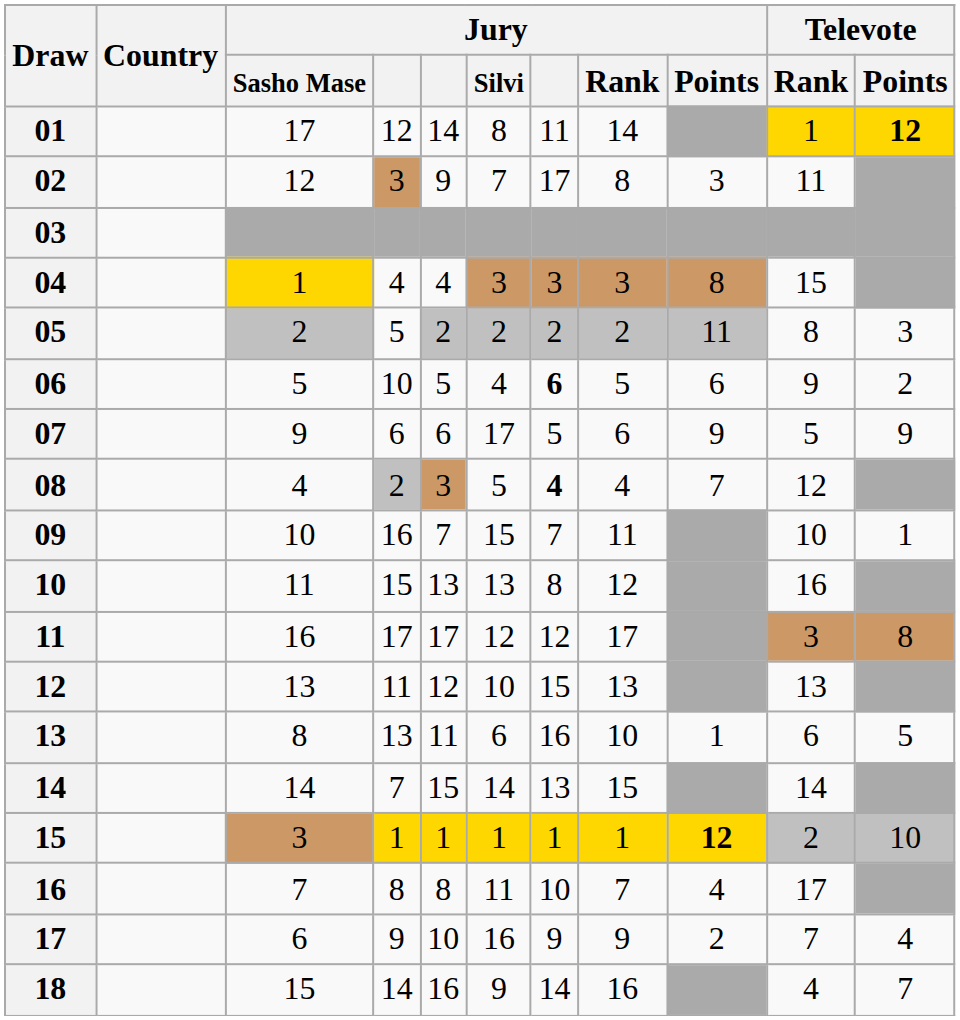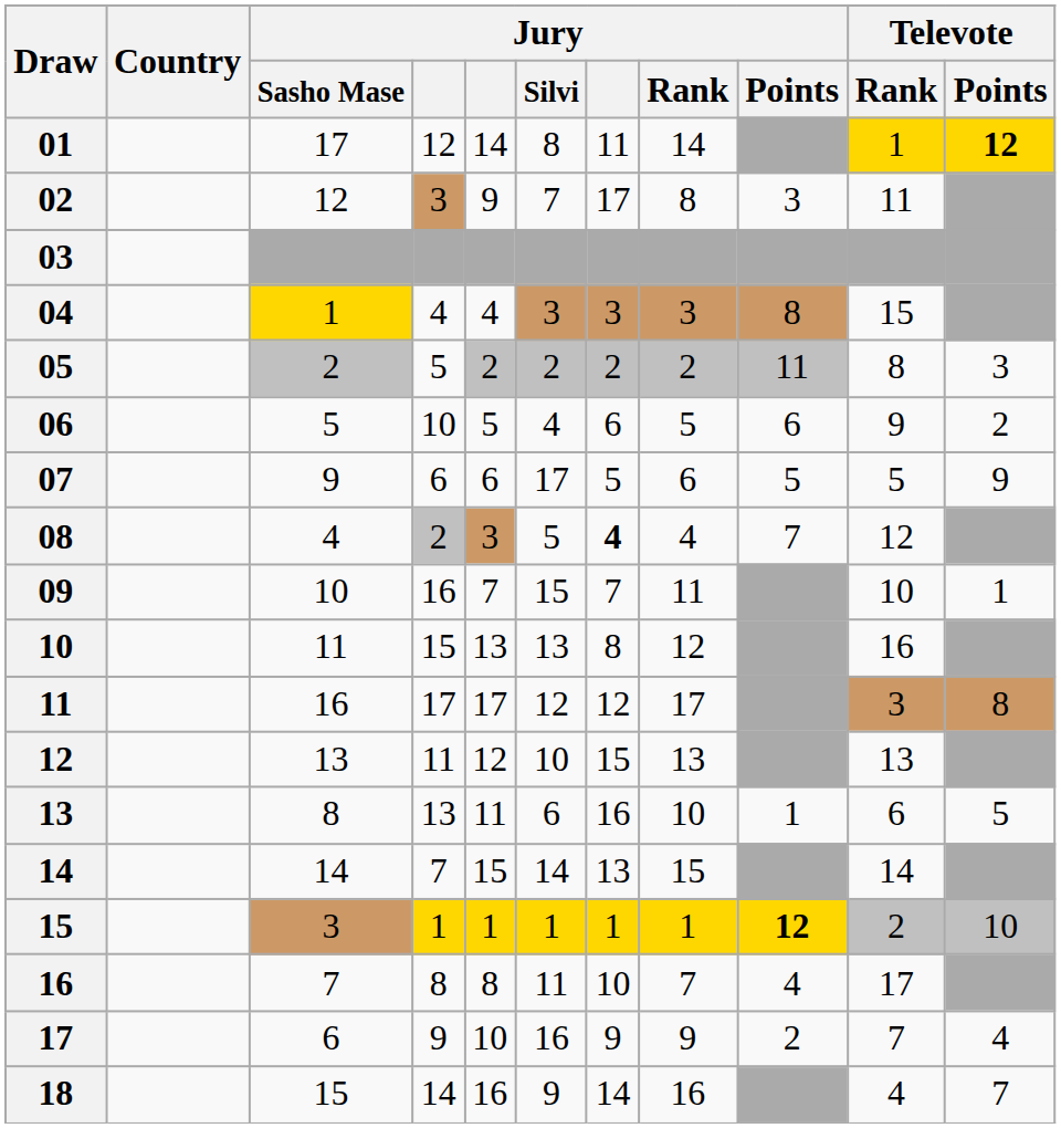 <table class="sortable wikitable collapsible plainrowheaders" style="text-align:center;">
 <tr>
 </tr>
 <tr>
 <th scope="col" rowspan="2">Draw</th>
 <th scope="col" rowspan="2">Country</th>
 <th scope="col" colspan="7">Jury</th>
 <th scope="col" colspan="2">Televote</th>
 </tr>
 <tr>
 <th scope="col"><small>Sasho Mase</small></th>
 <th scope="col"><small></small></th>
 <th scope="col"><small></small></th>
 <th scope="col"><small>Silvi</small></th>
 <th scope="col"><small></small></th>
 <th scope="col">Rank</th>
 <th scope="col">Points</th>
 <th scope="col">Rank</th>
 <th scope="col">Points</th>
 </tr>
 <tr>
 <th scope="row" style="text-align:center;">01</th>
 <td style="text-align:left;"></td>
 <td>17</td>
 <td>12</td>
 <td>14</td>
 <td>8</td>
 <td>11</td>
 <td>14</td>
 <td style="background:#AAAAAA;"></td>
 <td style="background:gold;">1</td>
 <td style="background:gold;"><strong>12</strong></td>
 </tr>
 <tr>
 <th scope="row" style="text-align:center;">02</th>
 <td style="text-align:left;"></td>
 <td>12</td>
 <td style="background:#CC9966;">3</td>
 <td>9</td>
 <td>7</td>
 <td>17</td>
 <td>8</td>
 <td>3</td>
 <td>11</td>
 <td style="background:#AAAAAA;"></td>
 </tr>
 <tr class="sortbottom">
 <th scope="row" style="text-align:center;">03</th>
 <td style="text-align:left;"></td>
 <td style="background:#AAAAAA;"></td>
 <td style="background:#AAAAAA;"></td>
 <td style="background:#AAAAAA;"></td>
 <td style="background:#AAAAAA;"></td>
 <td style="background:#AAAAAA;"></td>
 <td style="background:#AAAAAA;"></td>
 <td style="background:#AAAAAA;"></td>
 <td style="background:#AAAAAA;"></td>
 <td style="background:#AAAAAA;"></td>
 </tr>
 <tr>
 <th scope="row" style="text-align:center;">04</th>
 <td style="text-align:left;"></td>
 <td style="background:gold;">1</td>
 <td>4</td>
 <td>4</td>
 <td style="background:#CC9966;">3</td>
 <td style="background:#CC9966;">3</td>
 <td style="background:#CC9966;">3</td>
 <td style="background:#CC9966;">8</td>
 <td>15</td>
 <td style="background:#AAAAAA;"></td>
 </tr>
 <tr>
 <th scope="row" style="text-align:center;">05</th>
 <td style="text-align:left;"></td>
 <td style="background:silver;">2</td>
 <td>5</td>
 <td style="background:silver;">2</td>
 <td style="background:silver;">2</td>
 <td style="background:silver;">2</td>
 <td style="background:silver;">2</td>
 <td style="background:silver;">11</td>
 <td>8</td>
 <td>3</td>
 </tr>
 <tr>
 <th scope="row" style="text-align:center;">06</th>
 <td style="text-align:left;"></td>
 <td>5</td>
 <td>10</td>
 <td>5</td>
 <td>4</td>
-<td><strong>6</strong></td>
+<td>6</td>
 <td>5</td>
 <td>6</td>
 <td>9</td>
 <td>2</td>
 </tr>
 <tr>
 <th scope="row" style="text-align:center;">07</th>
 <td style="text-align:left;"></td>
 <td>9</td>
 <td>6</td>
 <td>6</td>
 <td>17</td>
 <td>5</td>
 <td>6</td>
-<td>9</td>
+<td>5</td>
 <td>5</td>
 <td>9</td>
 </tr>
 <tr>
 <th scope="row" style="text-align:center;">08</th>
 <td style="text-align:left;"></td>
 <td>4</td>
 <td style="background:silver;">2</td>
 <td style="background:#CC9966;">3</td>
 <td>5</td>
 <td><strong>4</strong></td>
 <td>4</td>
 <td>7</td>
 <td>12</td>
 <td style="background:#AAAAAA;"></td>
 </tr>
 <tr>
 <th scope="row" style="text-align:center;">09</th>
 <td style="text-align:left;"></td>
 <td>10</td>
 <td>16</td>
 <td>7</td>
 <td>15</td>
 <td>7</td>
 <td>11</td>
 <td style="background:#AAAAAA;"></td>
 <td>10</td>
 <td>1</td>
 </tr>
 <tr>
 <th scope="row" style="text-align:center;">10</th>
 <td style="text-align:left;"></td>
 <td>11</td>
 <td>15</td>
 <td>13</td>
 <td>13</td>
 <td>8</td>
 <td>12</td>
 <td style="background:#AAAAAA;"></td>
 <td>16</td>
 <td style="background:#AAAAAA;"></td>
 </tr>
 <tr>
 <th scope="row" style="text-align:center;">11</th>
 <td style="text-align:left;"></td>
 <td>16</td>
 <td>17</td>
 <td>17</td>
 <td>12</td>
 <td>12</td>
 <td>17</td>
 <td style="background:#AAAAAA;"></td>
 <td style="background:#CC9966;">3</td>
 <td style="background:#CC9966;">8</td>
 </tr>
 <tr>
 <th scope="row" style="text-align:center;">12</th>
 <td style="text-align:left;"></td>
 <td>13</td>
 <td>11</td>
 <td>12</td>
 <td>10</td>
 <td>15</td>
 <td>13</td>
 <td style="background:#AAAAAA;"></td>
 <td>13</td>
 <td style="background:#AAAAAA;"></td>
 </tr>
 <tr>
 <th scope="row" style="text-align:center;">13</th>
 <td style="text-align:left;"></td>
 <td>8</td>
 <td>13</td>
 <td>11</td>
 <td>6</td>
 <td>16</td>
 <td>10</td>
 <td>1</td>
 <td>6</td>
 <td>5</td>
 </tr>
 <tr>
 <th scope="row" style="text-align:center;">14</th>
 <td style="text-align:left;"></td>
 <td>14</td>
 <td>7</td>
 <td>15</td>
 <td>14</td>
 <td>13</td>
 <td>15</td>
 <td style="background:#AAAAAA;"></td>
 <td>14</td>
 <td style="background:#AAAAAA;"></td>
 </tr>
 <tr>
 <th scope="row" style="text-align:center;">15</th>
 <td style="text-align:left;"></td>
 <td style="background:#CC9966;">3</td>
 <td style="background:gold;">1</td>
 <td style="background:gold;">1</td>
 <td style="background:gold;">1</td>
 <td style="background:gold;">1</td>
 <td style="background:gold;">1</td>
 <td style="background:gold;"><strong>12</strong></td>
 <td style="background:silver;">2</td>
 <td style="background:silver;">10</td>
 </tr>
 <tr>
 <th scope="row" style="text-align:center;">16</th>
 <td style="text-align:left;"></td>
 <td>7</td>
 <td>8</td>
 <td>8</td>
 <td>11</td>
 <td>10</td>
 <td>7</td>
 <td>4</td>
 <td>17</td>
 <td style="background:#AAAAAA;"></td>
 </tr>
 <tr>
 <th scope="row" style="text-align:center;">17</th>
 <td style="text-align:left;"></td>
 <td>6</td>
 <td>9</td>
 <td>10</td>
 <td>16</td>
 <td>9</td>
 <td>9</td>
 <td>2</td>
 <td>7</td>
 <td>4</td>
 </tr>
 <tr>
 <th scope="row" style="text-align:center;">18</th>
 <td style="text-align:left;"></td>
 <td>15</td>
 <td>14</td>
 <td>16</td>
 <td>9</td>
 <td>14</td>
 <td>16</td>
 <td style="background:#AAAAAA;"></td>
 <td>4</td>
 <td>7</td>
 </tr>
 </table>
